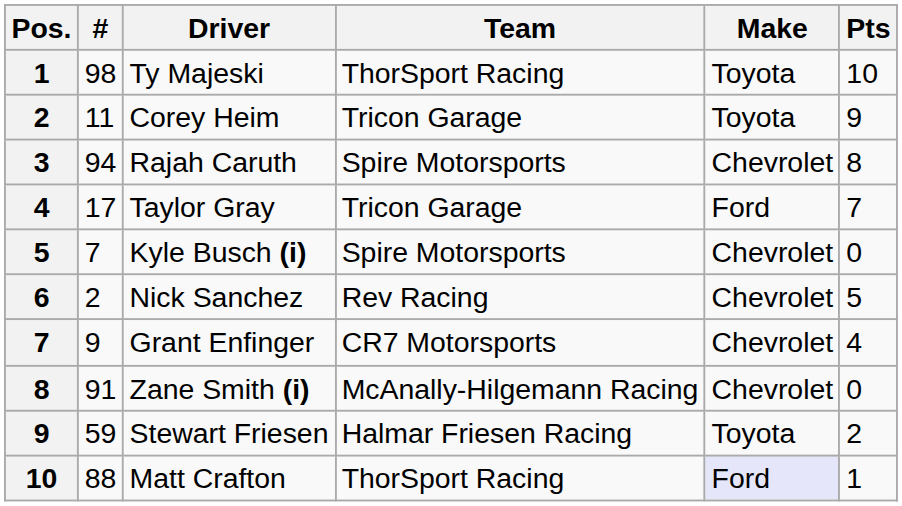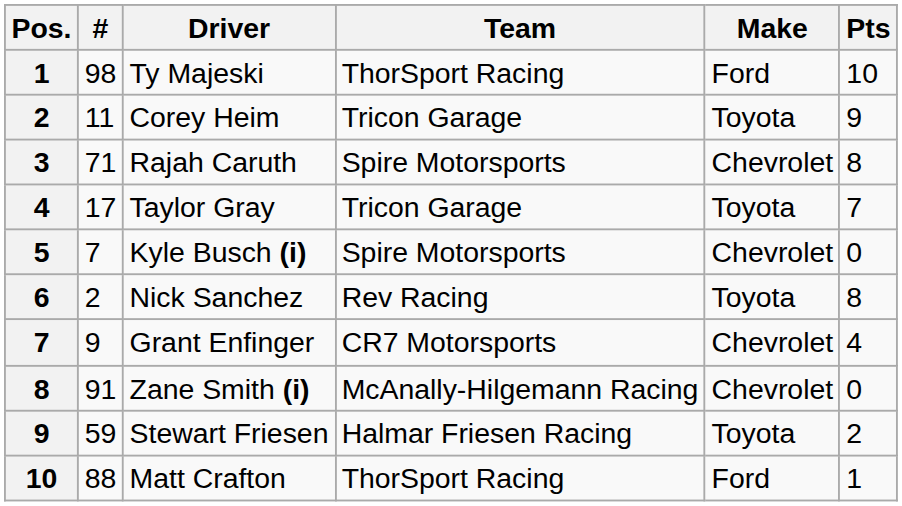 <table class="wikitable" style="font-size:95%">
 <tr>
 <th>Pos.</th>
 <th>#</th>
 <th>Driver</th>
 <th>Team</th>
 <th>Make</th>
 <th>Pts</th>
 </tr>
 <tr>
 <th>1</th>
 <td>98</td>
 <td>Ty Majeski</td>
 <td>ThorSport Racing</td>
-<td>Toyota</td>
+<td>Ford</td>
 <td>10</td>
 </tr>
 <tr>
 <th>2</th>
 <td>11</td>
 <td>Corey Heim</td>
 <td>Tricon Garage</td>
 <td>Toyota</td>
 <td>9</td>
 </tr>
 <tr>
 <th>3</th>
-<td>94</td>
+<td>71</td>
 <td>Rajah Caruth</td>
 <td>Spire Motorsports</td>
 <td>Chevrolet</td>
 <td>8</td>
 </tr>
 <tr>
 <th>4</th>
 <td>17</td>
 <td>Taylor Gray</td>
 <td>Tricon Garage</td>
-<td>Ford</td>
+<td>Toyota</td>
 <td>7</td>
 </tr>
 <tr>
 <th>5</th>
 <td>7</td>
 <td>Kyle Busch <strong>(i)</strong></td>
 <td>Spire Motorsports</td>
 <td>Chevrolet</td>
 <td>0</td>
 </tr>
 <tr>
 <th>6</th>
 <td>2</td>
 <td>Nick Sanchez</td>
 <td>Rev Racing</td>
-<td>Chevrolet</td>
-<td>5</td>
+<td>Toyota</td>
+<td>8</td>
 </tr>
 <tr>
 <th>7</th>
 <td>9</td>
 <td>Grant Enfinger</td>
 <td>CR7 Motorsports</td>
 <td>Chevrolet</td>
 <td>4</td>
 </tr>
 <tr>
 <th>8</th>
 <td>91</td>
 <td>Zane Smith <strong>(i)</strong></td>
 <td>McAnally-Hilgemann Racing</td>
 <td>Chevrolet</td>
 <td>0</td>
 </tr>
 <tr>
 <th>9</th>
 <td>59</td>
 <td>Stewart Friesen</td>
 <td>Halmar Friesen Racing</td>
 <td>Toyota</td>
 <td>2</td>
 </tr>
 <tr>
 <th>10</th>
 <td>88</td>
 <td>Matt Crafton</td>
 <td>ThorSport Racing</td>
-<td style="background: lavender;">Ford</td>
+<td>Ford</td>
 <td>1</td>
 </tr>
 </table>
